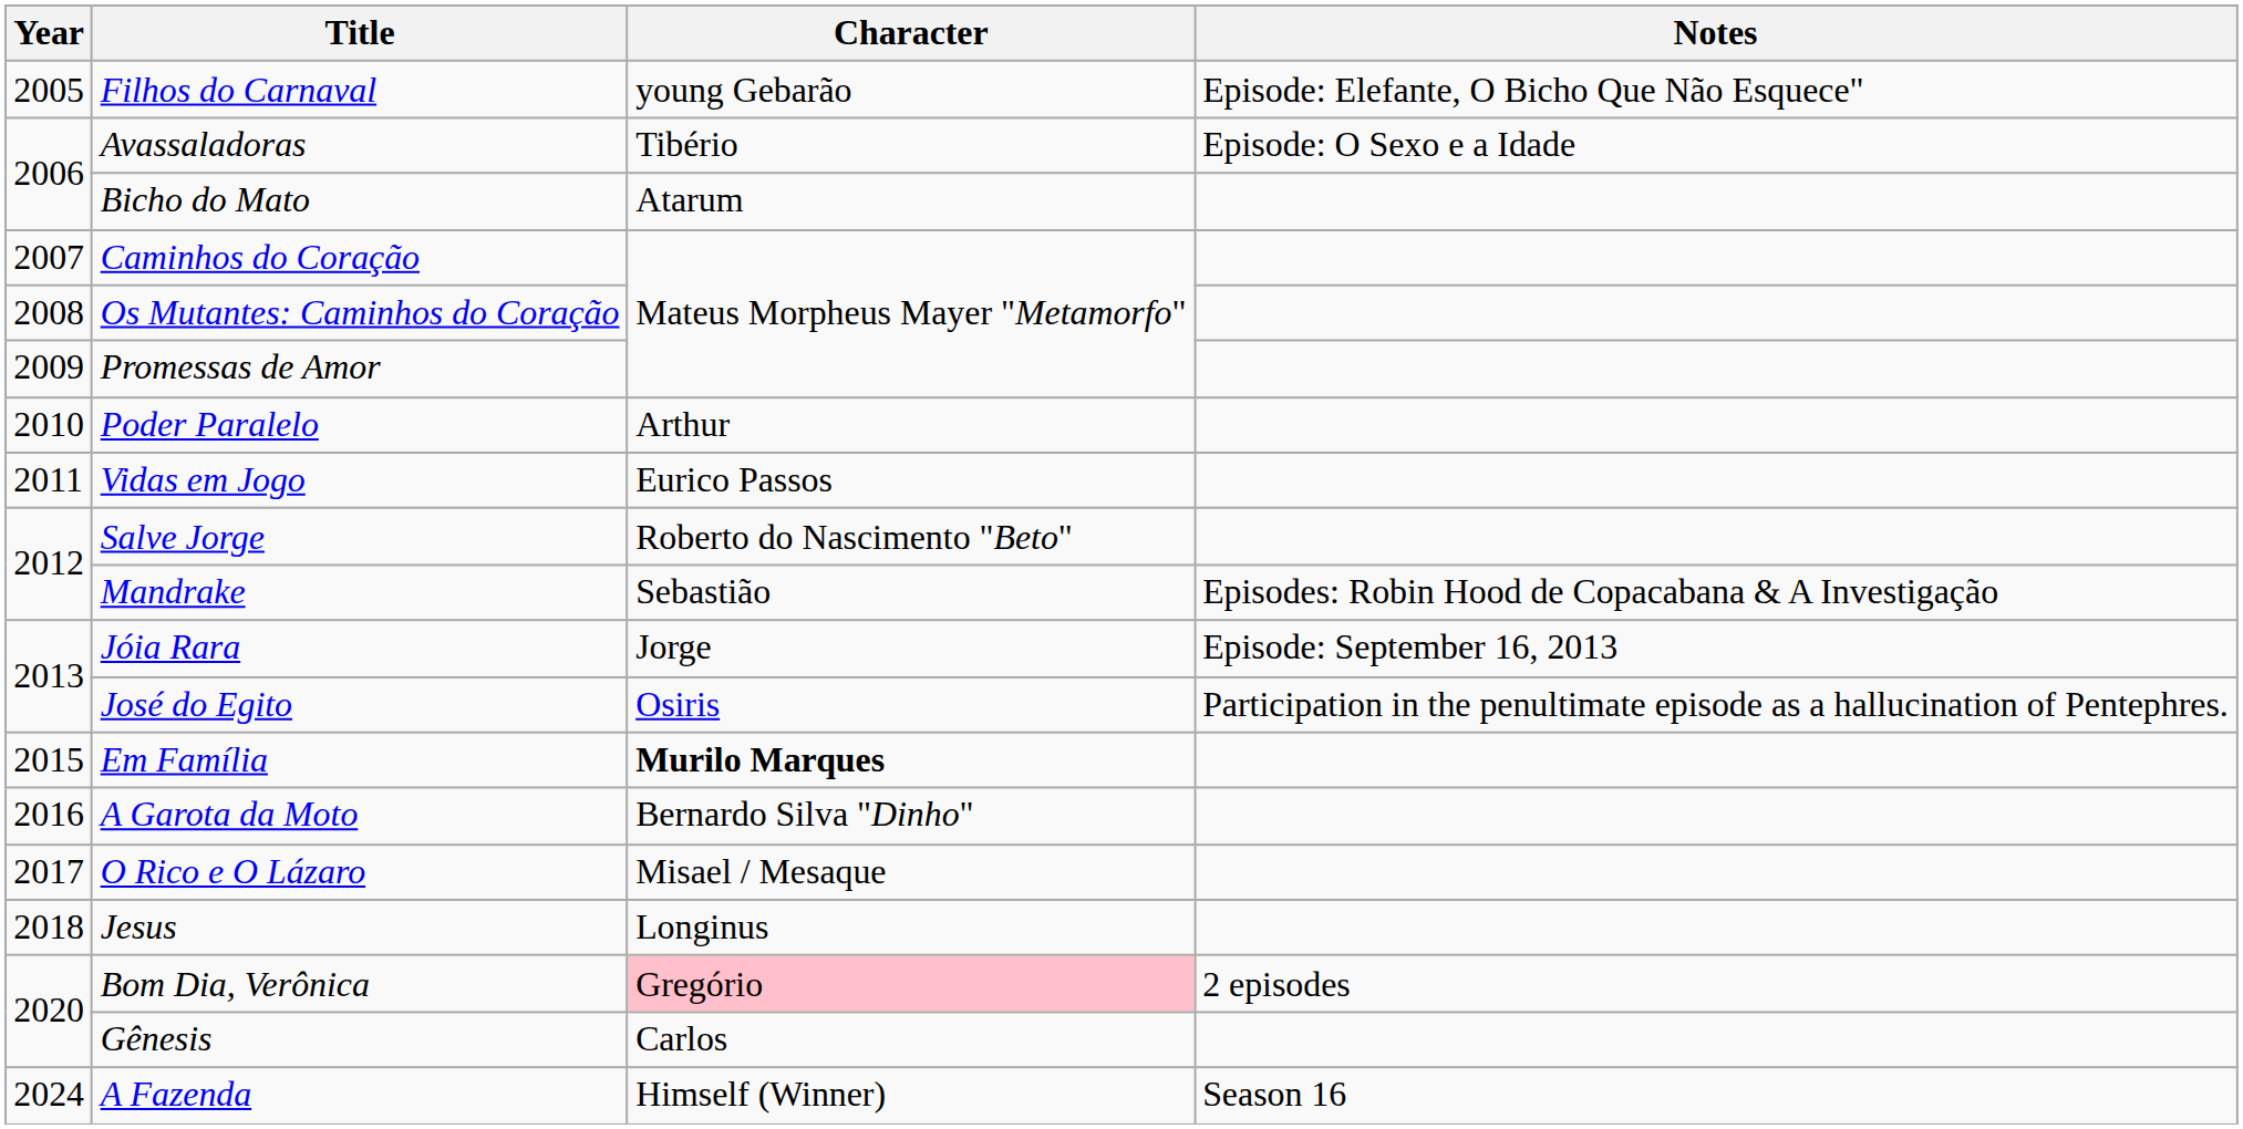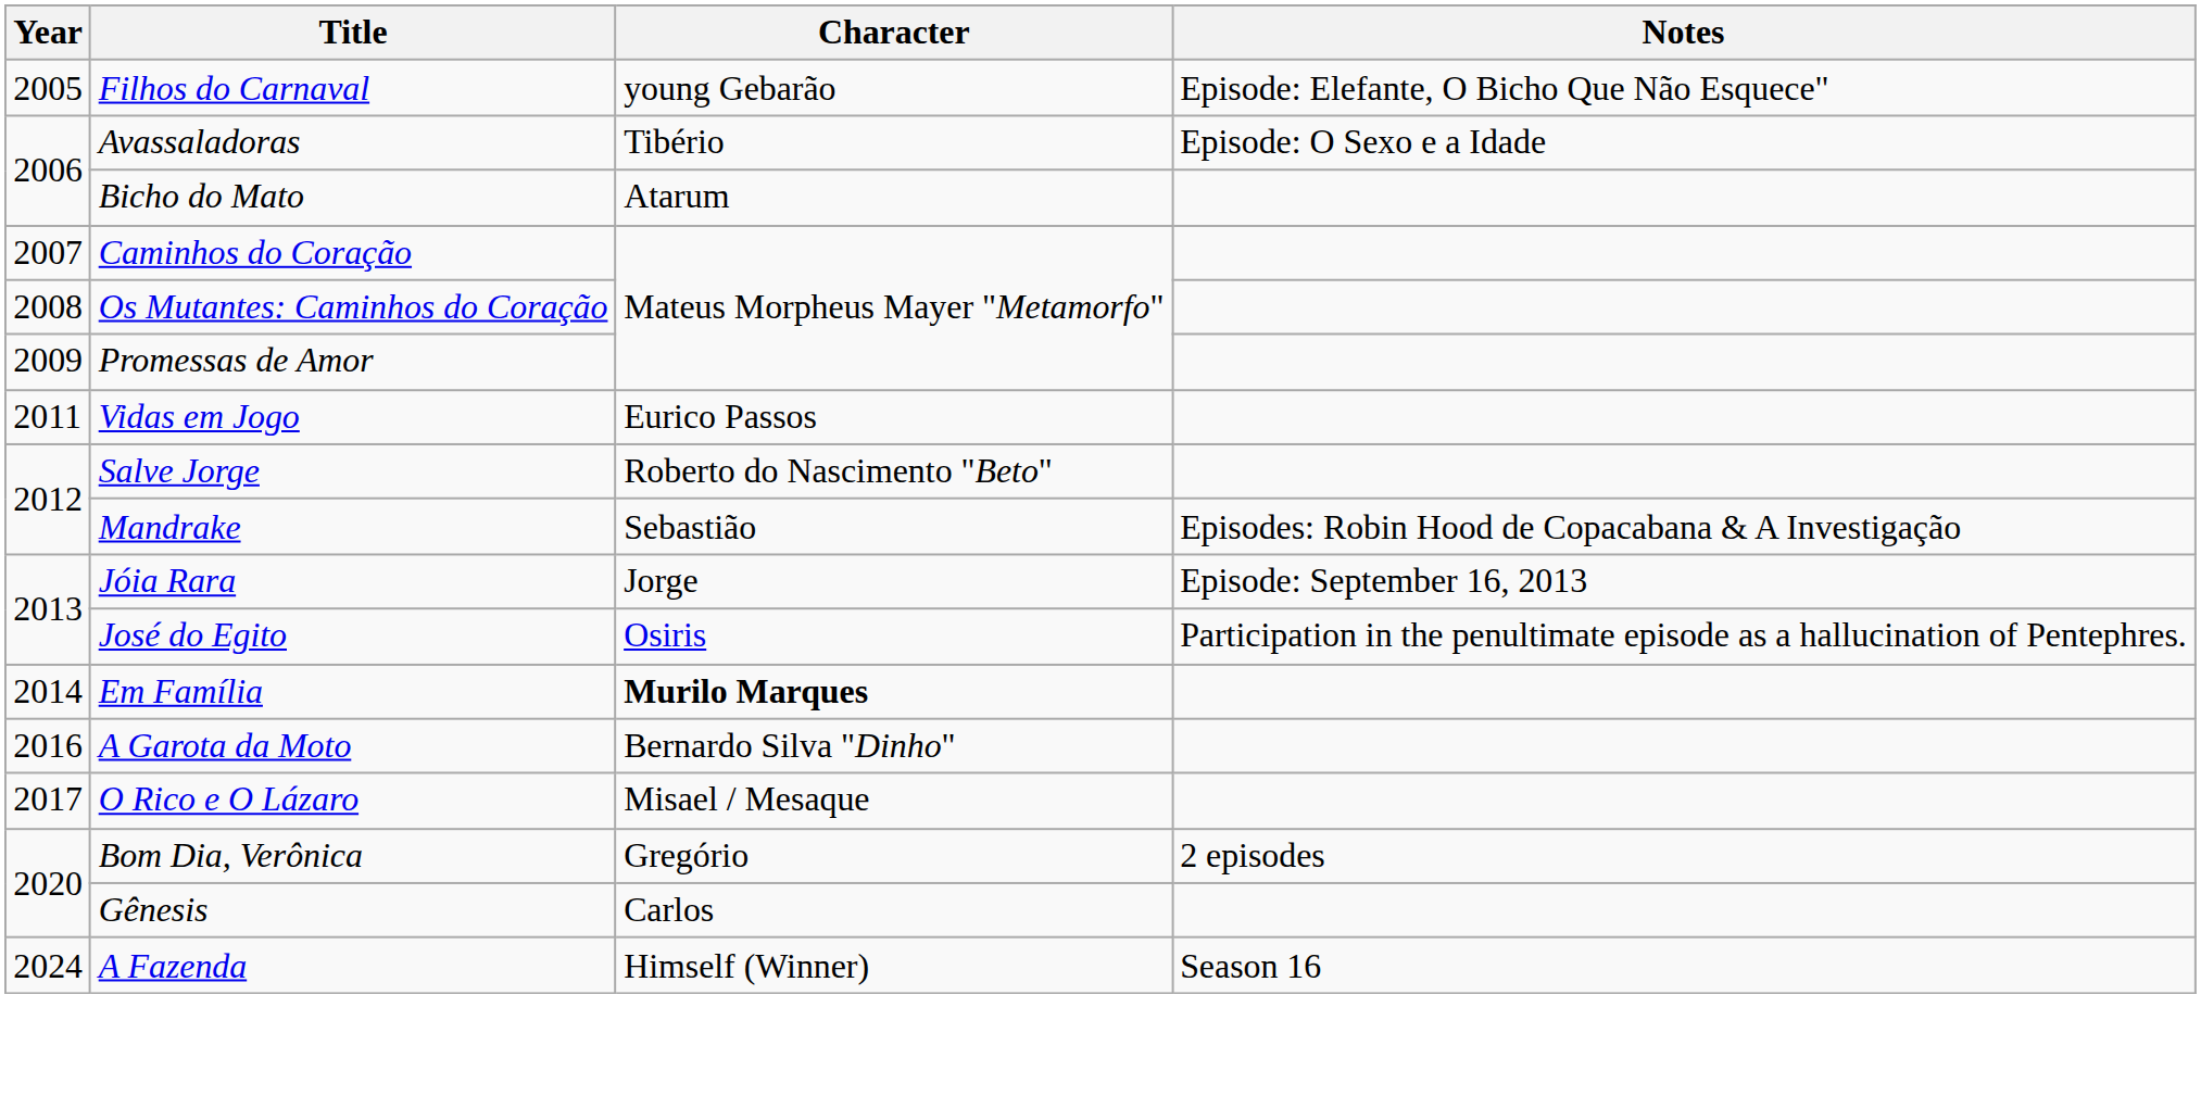 <table class="wikitable">
 <tr>
 <th>Year</th>
 <th>Title</th>
 <th>Character</th>
 <th>Notes</th>
 </tr>
 <tr>
 <td>2005</td>
 <td><em><a href='#'>Filhos do Carnaval</a></em></td>
 <td>young Gebarão</td>
 <td>Episode: Elefante, O Bicho Que Não Esquece"</td>
 </tr>
 <tr>
 <td rowspan="2">2006</td>
 <td><em>Avassaladoras</em></td>
 <td>Tibério</td>
 <td>Episode: O Sexo e a Idade</td>
 </tr>
 <tr>
 <td><em>Bicho do Mato</em></td>
 <td>Atarum</td>
 <td></td>
 </tr>
 <tr>
 <td>2007</td>
 <td><em><a href='#'>Caminhos do Coração</a></em></td>
 <td rowspan="3">Mateus Morpheus Mayer "<em>Metamorfo</em>"</td>
 <td></td>
 </tr>
 <tr>
 <td>2008</td>
 <td><em><a href='#'>Os Mutantes: Caminhos do Coração</a></em></td>
 <td></td>
 </tr>
 <tr>
 <td>2009</td>
 <td><em>Promessas de Amor</em></td>
 <td></td>
 </tr>
 <tr>
-<td>2010</td>
-<td><em><a href='#'>Poder Paralelo</a></em></td>
-<td>Arthur</td>
-<td></td>
-</tr>
-<tr>
 <td>2011</td>
 <td><em><a href='#'>Vidas em Jogo</a></em></td>
 <td>Eurico Passos</td>
 <td></td>
 </tr>
 <tr>
 <td rowspan="2">2012</td>
 <td><em><a href='#'>Salve Jorge</a></em></td>
 <td>Roberto do Nascimento "<em>Beto</em>"</td>
 <td></td>
 </tr>
 <tr>
 <td><em><a href='#'>Mandrake</a></em></td>
 <td>Sebastião</td>
 <td>Episodes: Robin Hood de Copacabana & A Investigação</td>
 </tr>
 <tr>
 <td rowspan="2">2013</td>
 <td><em><a href='#'>Jóia Rara</a></em></td>
 <td>Jorge</td>
 <td>Episode: September 16, 2013</td>
 </tr>
 <tr>
 <td><em><a href='#'>José do Egito</a></em></td>
 <td><a href='#'>Osiris</a></td>
 <td>Participation in the penultimate episode as a hallucination of Pentephres.</td>
 </tr>
 <tr>
-<td>2015</td>
+<td>2014</td>
 <td><em><a href='#'>Em Família</a></em></td>
 <td><strong>Murilo Marques</strong></td>
 <td></td>
 </tr>
 <tr>
 <td>2016</td>
 <td><em><a href='#'>A Garota da Moto</a></em></td>
 <td>Bernardo Silva "<em>Dinho</em>"</td>
 <td></td>
 </tr>
 <tr>
 <td>2017</td>
 <td><a href='#'><em>O Rico e O Lázaro</em></a></td>
 <td>Misael / Mesaque</td>
 <td></td>
 </tr>
 <tr>
-<td>2018</td>
-<td><em>Jesus</em></td>
-<td>Longinus</td>
-<td></td>
-</tr>
-<tr>
 <td rowspan="2">2020</td>
 <td><em>Bom Dia, Verônica</em></td>
-<td style="background: pink;">Gregório</td>
+<td>Gregório</td>
 <td>2 episodes</td>
 </tr>
 <tr>
 <td><em>Gênesis</em></td>
 <td>Carlos</td>
 <td></td>
 </tr>
 <tr>
 <td>2024</td>
 <td><em><a href='#'>A Fazenda</a></em></td>
 <td>Himself (Winner)</td>
 <td>Season 16</td>
 </tr>
 </table>
